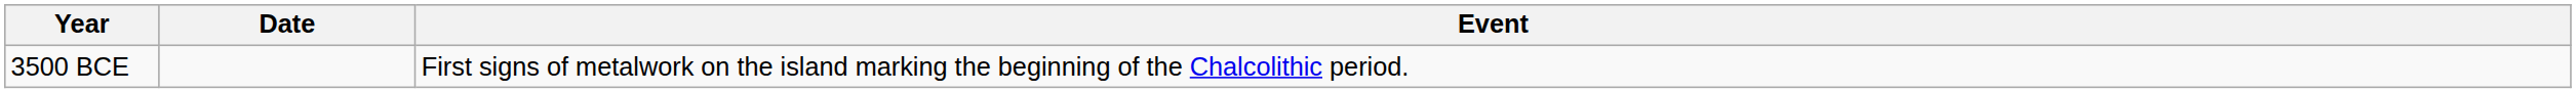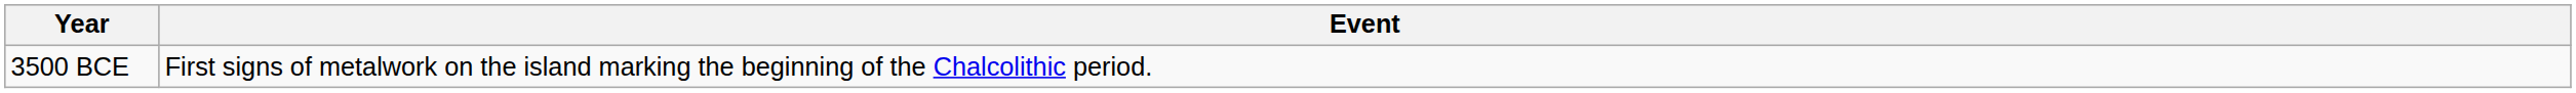 <table class="wikitable" width="100%">
 <tr>
 <th style="width:6%">Year</th>
-<th style="width:10%">Date</th>
 <th>Event</th>
 </tr>
 <tr>
 <td>3500 BCE</td>
-<td></td>
 <td>First signs of metalwork on the island marking the beginning of the <a href='#'>Chalcolithic</a> period.</td>
 </tr>
 </table>
